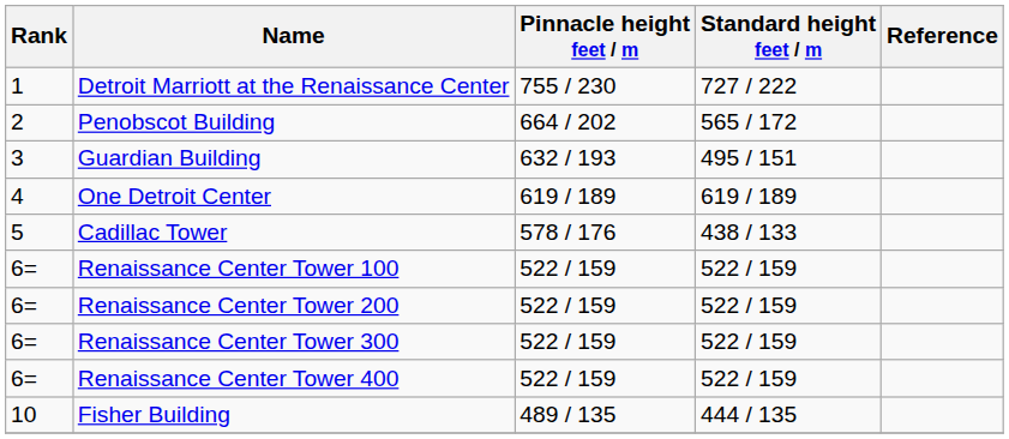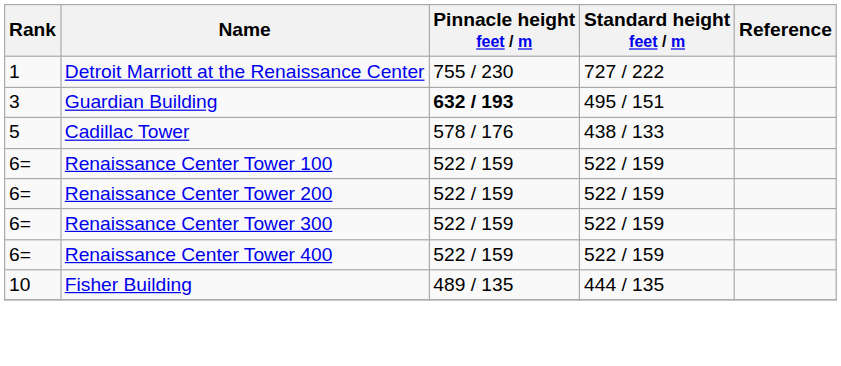 <table class="wikitable sortable">
 <tr>
 <th>Rank</th>
 <th>Name</th>
 <th>Pinnacle height<br><small><a href='#'>feet</a> / <a href='#'>m</a></small></th>
 <th>Standard height<br><small><a href='#'>feet</a> / <a href='#'>m</a></small></th>
 <th class="unsortable">Reference</th>
 </tr>
 <tr>
 <td>1</td>
 <td><a href='#'>Detroit Marriott at the Renaissance Center</a></td>
 <td>755 / 230</td>
 <td>727 / 222</td>
 <td></td>
 </tr>
 <tr>
-<td>2</td>
-<td><a href='#'>Penobscot Building</a></td>
-<td>664 / 202</td>
-<td>565 / 172</td>
-<td></td>
-</tr>
-<tr>
 <td>3</td>
 <td><a href='#'>Guardian Building</a></td>
-<td>632 / 193</td>
+<td><strong>632 / 193</strong></td>
 <td>495 / 151</td>
-<td></td>
-</tr>
-<tr>
-<td>4</td>
-<td><a href='#'>One Detroit Center</a></td>
-<td>619 / 189</td>
-<td>619 / 189</td>
 <td></td>
 </tr>
 <tr>
 <td>5</td>
 <td><a href='#'>Cadillac Tower</a></td>
 <td>578 / 176</td>
 <td>438 / 133</td>
 <td></td>
 </tr>
 <tr>
 <td>6=</td>
 <td><a href='#'>Renaissance Center Tower 100</a></td>
 <td>522 / 159</td>
 <td>522 / 159</td>
 <td></td>
 </tr>
 <tr>
 <td>6=</td>
 <td><a href='#'>Renaissance Center Tower 200</a></td>
 <td>522 / 159</td>
 <td>522 / 159</td>
 <td></td>
 </tr>
 <tr>
 <td>6=</td>
 <td><a href='#'>Renaissance Center Tower 300</a></td>
 <td>522 / 159</td>
 <td>522 / 159</td>
 <td></td>
 </tr>
 <tr>
 <td>6=</td>
 <td><a href='#'>Renaissance Center Tower 400</a></td>
 <td>522 / 159</td>
 <td>522 / 159</td>
 <td></td>
 </tr>
 <tr>
 <td>10</td>
 <td><a href='#'>Fisher Building</a></td>
 <td>489 / 135</td>
 <td>444 / 135</td>
 <td></td>
 </tr>
 <tr>
 </tr>
 </table>
